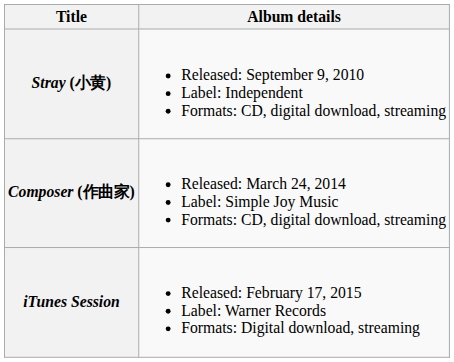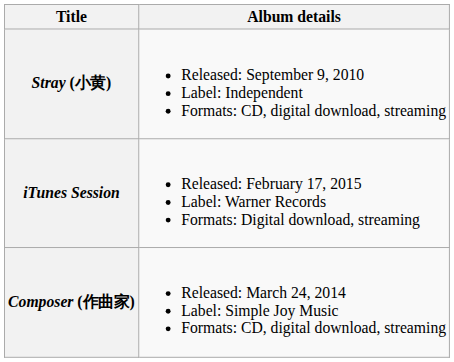 <table class="wikitable plainrowheaders" style="text-align:center;">
 <tr>
 <th>Title</th>
 <th>Album details</th>
 </tr>
 <tr>
 <th scope="row"><em>Stray</em> (小黄)</th>
 <td align="left"><br><ul><li>Released: September 9, 2010</li><li>Label: Independent</li><li>Formats: CD, digital download, streaming</li></ul></td>
 </tr>
 <tr>
+<th scope="row"><em>iTunes Session</em></th>
+<td align="left"><br><ul><li>Released: February 17, 2015</li><li>Label: Warner Records</li><li>Formats: Digital download, streaming</li></ul></td>
+</tr>
+<tr>
 <th scope="row"><em>Composer</em> (作曲家)</th>
 <td align="left"><br><ul><li>Released: March 24, 2014</li><li>Label: Simple Joy Music</li><li>Formats: CD, digital download, streaming</li></ul></td>
 </tr>
-<tr>
-<th scope="row"><em>iTunes Session</em></th>
-<td align="left"><br><ul><li>Released: February 17, 2015</li><li>Label: Warner Records</li><li>Formats: Digital download, streaming</li></ul></td>
-</tr>
 </table>
